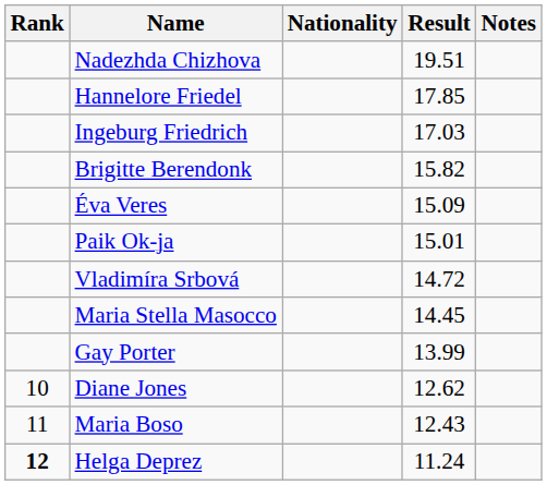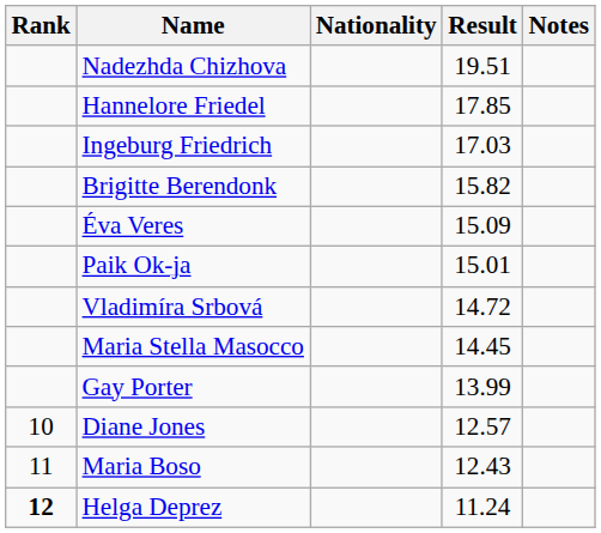 <table class="wikitable sortable" style="text-align:center">
 <tr>
 <th>Rank</th>
 <th>Name</th>
 <th>Nationality</th>
 <th>Result</th>
 <th>Notes</th>
 </tr>
 <tr>
 <td></td>
 <td align=left><a href='#'>Nadezhda Chizhova</a></td>
 <td align=left></td>
 <td>19.51</td>
 <td></td>
 </tr>
 <tr>
 <td></td>
 <td align=left><a href='#'>Hannelore Friedel</a></td>
 <td align=left></td>
 <td>17.85</td>
 <td></td>
 </tr>
 <tr>
 <td></td>
 <td align=left><a href='#'>Ingeburg Friedrich</a></td>
 <td align=left></td>
 <td>17.03</td>
 <td></td>
 </tr>
 <tr>
 <td></td>
 <td align=left><a href='#'>Brigitte Berendonk</a></td>
 <td align=left></td>
 <td>15.82</td>
 <td></td>
 </tr>
 <tr>
 <td></td>
 <td align=left><a href='#'>Éva Veres</a></td>
 <td align=left></td>
 <td>15.09</td>
 <td></td>
 </tr>
 <tr>
 <td></td>
 <td align=left><a href='#'>Paik Ok-ja</a></td>
 <td align=left></td>
 <td>15.01</td>
 <td></td>
 </tr>
 <tr>
 <td></td>
 <td align=left><a href='#'>Vladimíra Srbová</a></td>
 <td align=left></td>
 <td>14.72</td>
 <td></td>
 </tr>
 <tr>
 <td></td>
 <td align=left><a href='#'>Maria Stella Masocco</a></td>
 <td align=left></td>
 <td>14.45</td>
 <td></td>
 </tr>
 <tr>
 <td></td>
 <td align=left><a href='#'>Gay Porter</a></td>
 <td align=left></td>
 <td>13.99</td>
 <td></td>
 </tr>
 <tr>
 <td>10</td>
 <td align=left><a href='#'>Diane Jones</a></td>
 <td align=left></td>
-<td>12.62</td>
+<td>12.57</td>
 <td></td>
 </tr>
 <tr>
 <td>11</td>
 <td align=left><a href='#'>Maria Boso</a></td>
 <td align=left></td>
 <td>12.43</td>
 <td></td>
 </tr>
 <tr>
 <td><strong>12</strong></td>
 <td align=left><a href='#'>Helga Deprez</a></td>
 <td align=left></td>
 <td>11.24</td>
 <td></td>
 </tr>
 </table>
